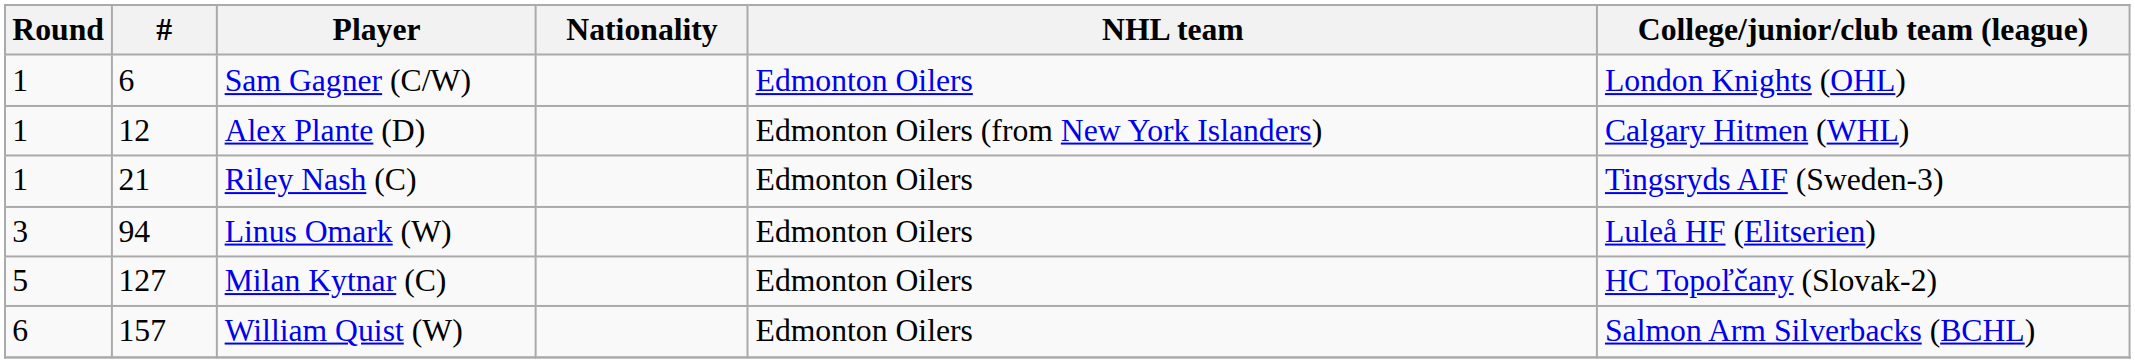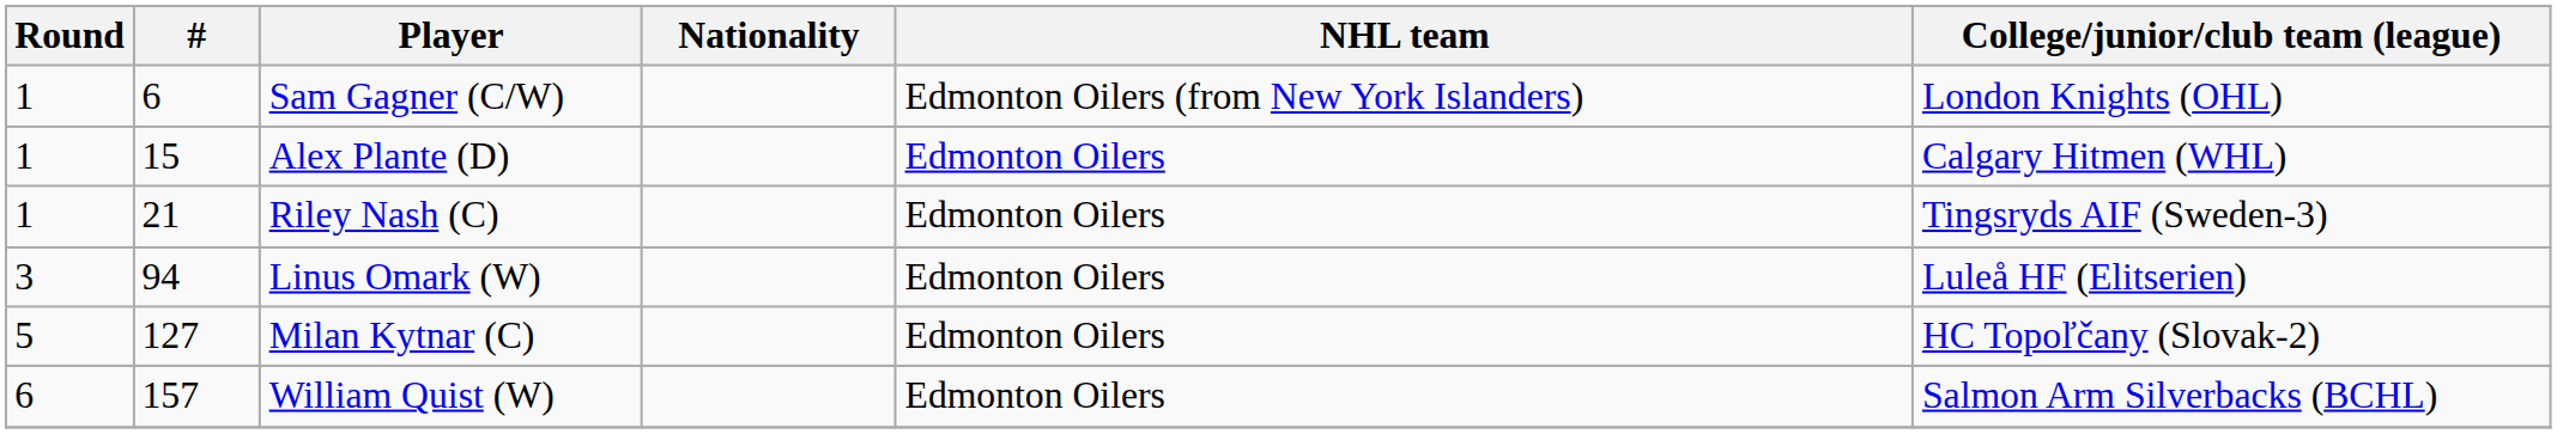 <table class="wikitable">
 <tr>
 <th bgcolor="#DDDDFF" width="5.0%">Round</th>
 <th bgcolor="#DDDDFF" width="5.0%">#</th>
 <th bgcolor="#DDDDFF" width="15.0%">Player</th>
 <th bgcolor="#DDDDFF" width="10.0%">Nationality</th>
 <th bgcolor="#DDDDFF" width="40.0%">NHL team</th>
 <th bgcolor="#DDDDFF" width="50.0%">College/junior/club team (league)</th>
 </tr>
 <tr>
 <td>1</td>
 <td>6</td>
 <td><a href='#'>Sam Gagner</a> (C/W)</td>
 <td></td>
-<td><a href='#'>Edmonton Oilers</a></td>
+<td>Edmonton Oilers (from <a href='#'>New York Islanders</a>)</td>
 <td><a href='#'>London Knights</a> (<a href='#'>OHL</a>)</td>
 </tr>
 <tr>
 <td>1</td>
-<td>12</td>
+<td>15</td>
 <td><a href='#'>Alex Plante</a> (D)</td>
 <td></td>
-<td>Edmonton Oilers (from <a href='#'>New York Islanders</a>)</td>
+<td><a href='#'>Edmonton Oilers</a></td>
 <td><a href='#'>Calgary Hitmen</a> (<a href='#'>WHL</a>)</td>
 </tr>
 <tr>
 <td>1</td>
 <td>21</td>
 <td><a href='#'>Riley Nash</a> (C)</td>
 <td></td>
 <td>Edmonton Oilers</td>
 <td><a href='#'>Tingsryds AIF</a> (Sweden-3)</td>
 </tr>
 <tr>
 <td>3</td>
 <td>94</td>
 <td><a href='#'>Linus Omark</a> (W)</td>
 <td></td>
 <td>Edmonton Oilers</td>
 <td><a href='#'>Luleå HF</a> (<a href='#'>Elitserien</a>)</td>
 </tr>
 <tr>
 <td>5</td>
 <td>127</td>
 <td><a href='#'>Milan Kytnar</a> (C)</td>
 <td></td>
 <td>Edmonton Oilers</td>
 <td><a href='#'>HC Topoľčany</a> (Slovak-2)</td>
 </tr>
 <tr>
 <td>6</td>
 <td>157</td>
 <td><a href='#'>William Quist</a> (W)</td>
 <td></td>
 <td>Edmonton Oilers</td>
 <td><a href='#'>Salmon Arm Silverbacks</a> (<a href='#'>BCHL</a>)</td>
 </tr>
 <tr>
 </tr>
 </table>
